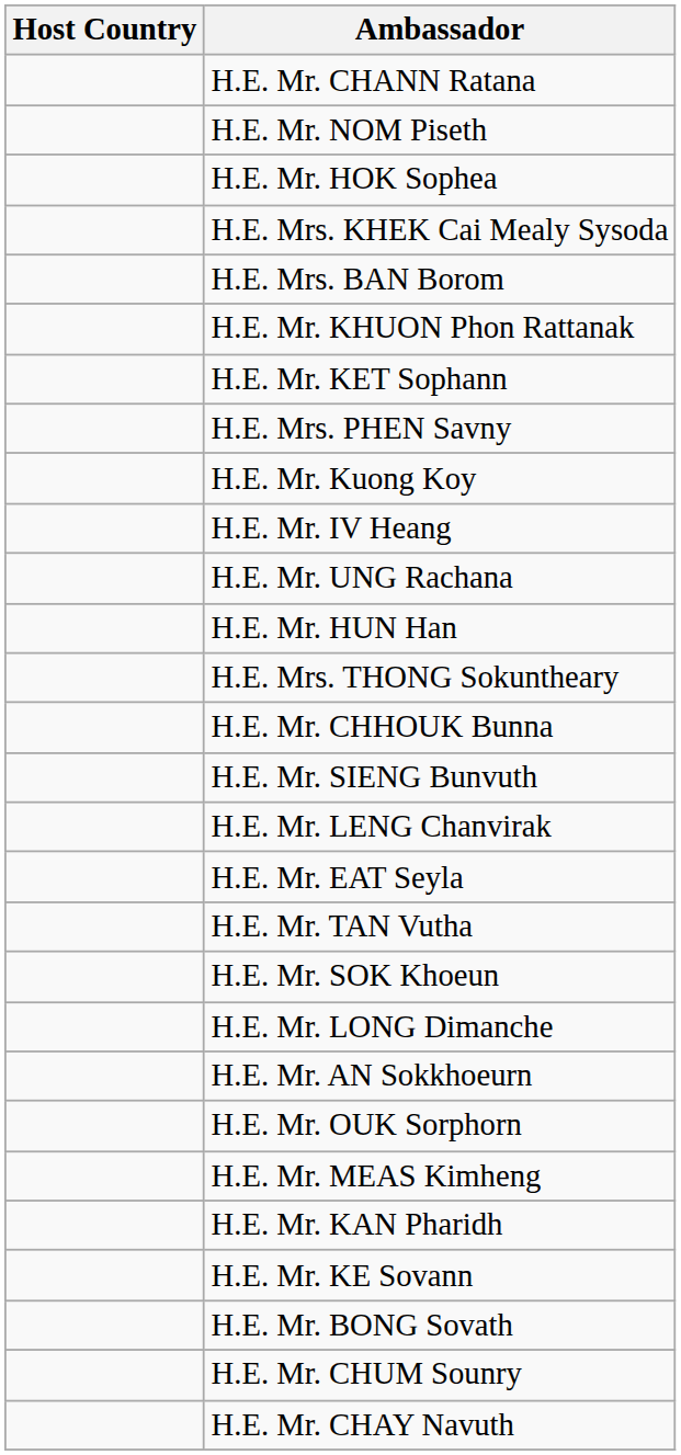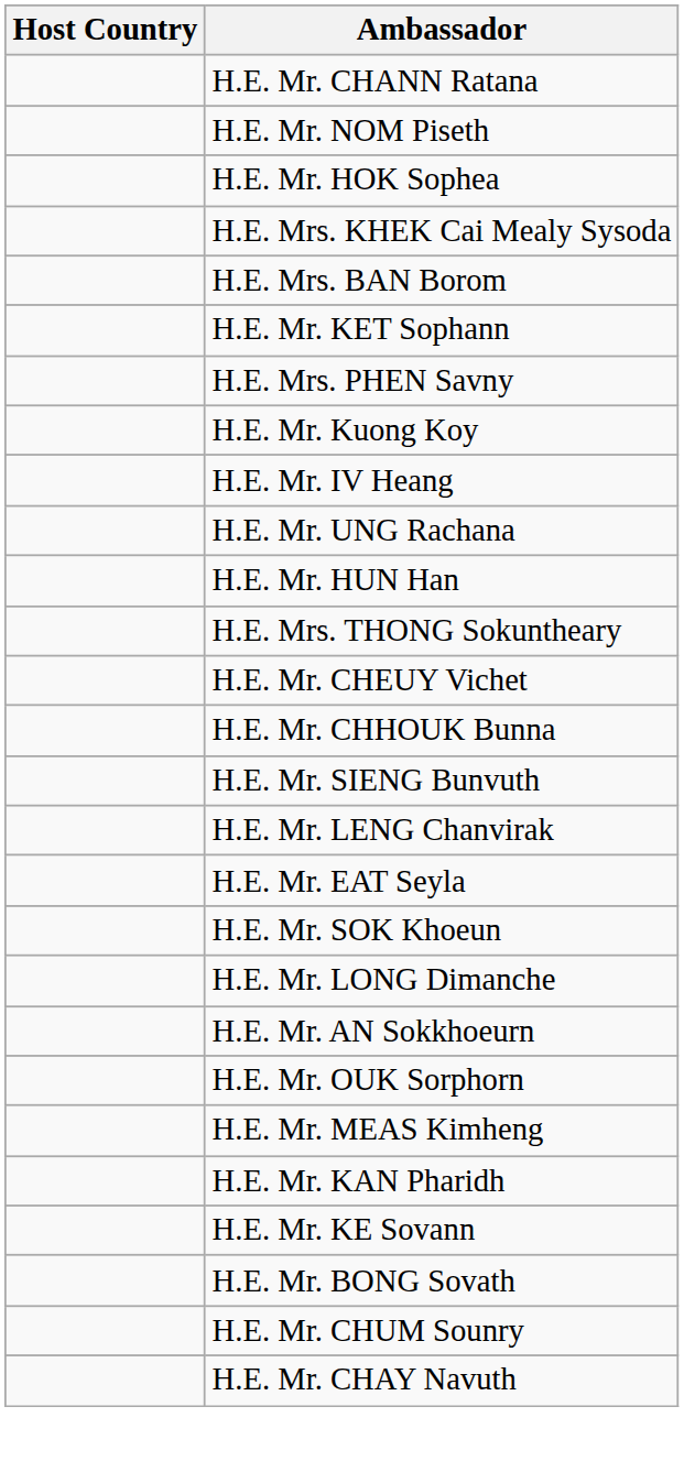 <table class="wikitable">
 <tr>
 <th>Host Country</th>
 <th>Ambassador</th>
 </tr>
 <tr>
 <td></td>
 <td>H.E. Mr. CHANN Ratana</td>
 </tr>
 <tr>
 <td></td>
 <td>H.E. Mr. NOM Piseth</td>
 </tr>
 <tr>
 <td></td>
 <td>H.E. Mr. HOK Sophea</td>
 </tr>
 <tr>
 <td></td>
 <td>H.E. Mrs. KHEK Cai Mealy Sysoda</td>
 </tr>
 <tr>
 <td></td>
 <td>H.E. Mrs. BAN Borom</td>
-</tr>
-<tr>
-<td></td>
-<td>H.E. Mr. KHUON Phon Rattanak</td>
 </tr>
 <tr>
 <td></td>
 <td>H.E. Mr. KET Sophann</td>
 </tr>
 <tr>
 <td></td>
 <td>H.E. Mrs. PHEN Savny</td>
 </tr>
 <tr>
 <td></td>
 <td>H.E. Mr. Kuong Koy</td>
 </tr>
 <tr>
 <td></td>
 <td>H.E. Mr. IV Heang</td>
 </tr>
 <tr>
 <td></td>
 <td>H.E.  Mr. UNG Rachana</td>
 </tr>
 <tr>
 <td></td>
 <td>H.E. Mr. HUN Han</td>
 </tr>
 <tr>
 <td></td>
 <td>H.E. Mrs. THONG Sokuntheary</td>
 </tr>
 <tr>
 <td></td>
+<td>H.E. Mr. CHEUY Vichet</td>
+</tr>
+<tr>
+<td></td>
 <td>H.E. Mr. CHHOUK Bunna</td>
 </tr>
 <tr>
 <td></td>
 <td>H.E. Mr. SIENG Bunvuth</td>
 </tr>
 <tr>
 <td></td>
 <td>H.E. Mr. LENG Chanvirak</td>
 </tr>
 <tr>
 <td></td>
 <td>H.E. Mr. EAT Seyla</td>
-</tr>
-<tr>
-<td></td>
-<td>H.E. Mr. TAN Vutha</td>
 </tr>
 <tr>
 <td></td>
 <td>H.E. Mr. SOK Khoeun</td>
 </tr>
 <tr>
 <td></td>
 <td>H.E. Mr. LONG Dimanche</td>
 </tr>
 <tr>
 <td></td>
 <td>H.E. Mr. AN Sokkhoeurn</td>
 </tr>
 <tr>
 <td></td>
 <td>H.E. Mr. OUK Sorphorn</td>
 </tr>
 <tr>
 <td></td>
 <td>H.E. Mr. MEAS Kimheng</td>
 </tr>
 <tr>
 <td></td>
 <td>H.E. Mr. KAN Pharidh</td>
 </tr>
 <tr>
 <td><em></em></td>
 <td>H.E. Mr. KE Sovann</td>
 </tr>
 <tr>
 <td><em></em></td>
 <td>H.E. Mr. BONG Sovath</td>
 </tr>
 <tr>
 <td></td>
 <td>H.E. Mr. CHUM Sounry</td>
 </tr>
 <tr>
 <td></td>
 <td>H.E. Mr. CHAY Navuth</td>
 </tr>
 <tr>
 </tr>
 </table>
